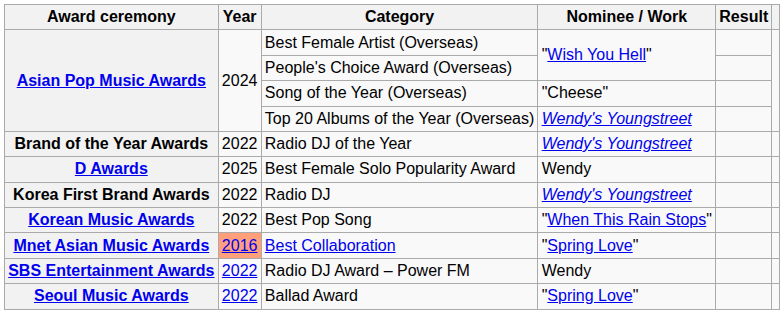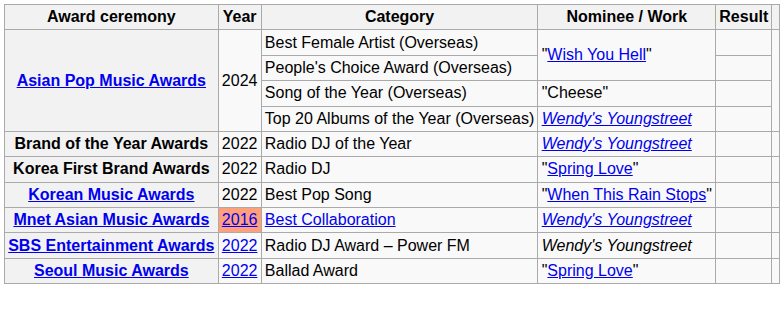 <table class="wikitable plainrowheaders sortable">
 <tr>
 <th scope="col">Award ceremony </th>
 <th scope="col">Year</th>
 <th scope="col">Category </th>
 <th scope="col">Nominee / Work</th>
 <th scope="col">Result</th>
 <th scope="col" class="unsortable"></th>
 </tr>
 <tr>
 <th scope="row" rowspan="4"><a href='#'>Asian Pop Music Awards</a></th>
 <td rowspan="4" style="text-align:center">2024</td>
 <td>Best Female Artist (Overseas)</td>
 <td rowspan="2">"<a href='#'>Wish You Hell</a>"</td>
 <td></td>
 <td rowspan="4" style="text-align:center"></td>
 </tr>
 <tr>
 <td>People's Choice Award (Overseas)</td>
 <td></td>
 </tr>
 <tr>
 <td>Song of the Year (Overseas)</td>
 <td>"Cheese"</td>
 <td></td>
 </tr>
 <tr>
 <td>Top 20 Albums of the Year (Overseas)</td>
 <td><em><a href='#'>Wendy's Youngstreet</a></em></td>
 <td></td>
 </tr>
 <tr>
 <th scope="row">Brand of the Year Awards</th>
 <td style="text-align:center">2022</td>
 <td>Radio DJ of the Year</td>
 <td><em><a href='#'>Wendy's Youngstreet</a></em></td>
 <td></td>
 <td style="text-align:center"></td>
 </tr>
 <tr>
-<th scope="row"><a href='#'>D Awards</a></th>
-<td style="text-align:center">2025</td>
-<td>Best Female Solo Popularity Award</td>
-<td>Wendy</td>
-<td></td>
-<td style="text-align:center"></td>
-</tr>
-<tr>
 <th scope="row">Korea First Brand Awards</th>
 <td style="text-align:center">2022</td>
 <td>Radio DJ</td>
-<td><em><a href='#'>Wendy's Youngstreet</a></em></td>
+<td>"<a href='#'>Spring Love</a>" </td>
 <td></td>
 <td style="text-align:center"></td>
 </tr>
 <tr>
 <th scope="row"><a href='#'>Korean Music Awards</a></th>
 <td style="text-align:center">2022</td>
 <td>Best Pop Song</td>
 <td>"<a href='#'>When This Rain Stops</a>"</td>
 <td></td>
 <td style="text-align:center"></td>
 </tr>
 <tr>
 <th scope="row"><a href='#'>Mnet Asian Music Awards</a></th>
 <td style="background: lightsalmon; text-align:center"><a href='#'>2016</a></td>
 <td><a href='#'>Best Collaboration</a></td>
-<td>"<a href='#'>Spring Love</a>" </td>
+<td><em><a href='#'>Wendy's Youngstreet</a></em></td>
 <td></td>
 <td style="text-align:center"></td>
 </tr>
 <tr>
 <th scope="row"><a href='#'>SBS Entertainment Awards</a></th>
 <td style="text-align:center"><a href='#'>2022</a></td>
 <td>Radio DJ Award – Power FM</td>
-<td>Wendy</td>
+<td><em> Wendy's Youngstreet</em></td>
 <td></td>
 <td style="text-align:center"></td>
 </tr>
 <tr>
 <th scope="row"><a href='#'>Seoul Music Awards</a></th>
 <td style="text-align:center"><a href='#'>2022</a></td>
 <td>Ballad Award</td>
 <td>"<a href='#'>Spring Love</a>" </td>
 <td></td>
 <td style="text-align:center"></td>
 </tr>
 </table>
